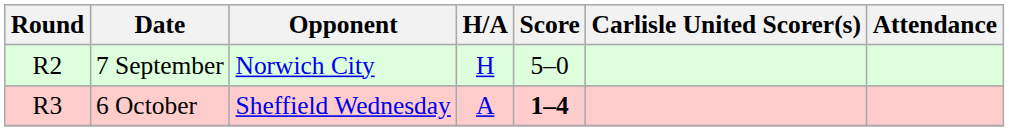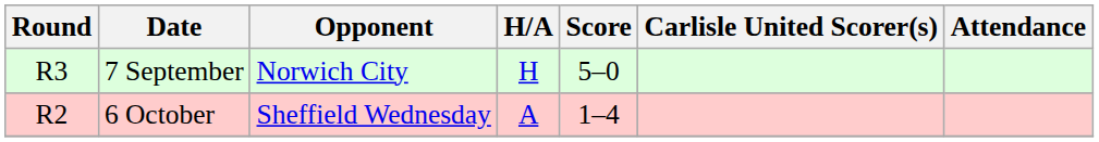 <table class="wikitable" style="text-align:center">
 <tr>
 <th>Round</th>
 <th>Date</th>
 <th>Opponent</th>
 <th>H/A</th>
 <th>Score</th>
 <th>Carlisle United Scorer(s)</th>
 <th>Attendance</th>
 </tr>
 <tr bgcolor=#ddffdd>
-<td>R2</td>
+<td>R3</td>
 <td align=left>7 September</td>
 <td align=left><a href='#'>Norwich City</a></td>
 <td><a href='#'>H</a></td>
 <td>5–0</td>
 <td align=left></td>
 <td></td>
 </tr>
 <tr bgcolor=#FFCCCC>
-<td>R3</td>
+<td>R2</td>
 <td align=left>6 October</td>
 <td align=left><a href='#'>Sheffield Wednesday</a></td>
 <td><a href='#'>A</a></td>
-<td><strong>1–4</strong></td>
+<td>1–4</td>
 <td align=left></td>
 <td></td>
 </tr>
 <tr>
 </tr>
 </table>
